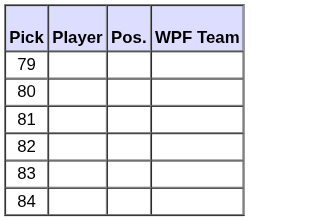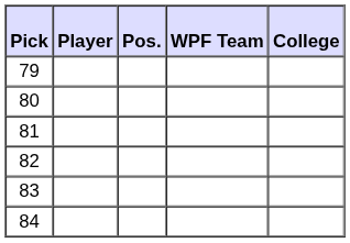 <table style="text-align: center" border="1" cellpadding="3" cellspacing="0">
 <tr>
 <th style="background:#ddf;"><br>Pick</th>
 <th style="background:#ddf;"><br>Player</th>
 <th style="background:#ddf;"><br>Pos.</th>
 <th style="background:#ddf;"><br>WPF Team</th>
+<th style="background:#ddf;"><br>College</th>
 </tr>
 <tr>
 <td>79</td>
+<td></td>
 <td></td>
 <td></td>
 <td></td>
 </tr>
 <tr>
 <td>80</td>
 <td></td>
 <td></td>
 <td></td>
+<td></td>
 </tr>
 <tr>
 <td>81</td>
+<td></td>
 <td></td>
 <td></td>
 <td></td>
 </tr>
 <tr>
 <td>82</td>
 <td></td>
 <td></td>
 <td></td>
+<td></td>
 </tr>
 <tr>
 <td>83</td>
+<td></td>
 <td></td>
 <td></td>
 <td></td>
 </tr>
 <tr>
 <td>84</td>
 <td></td>
 <td></td>
 <td></td>
+<td></td>
 </tr>
 </table>
